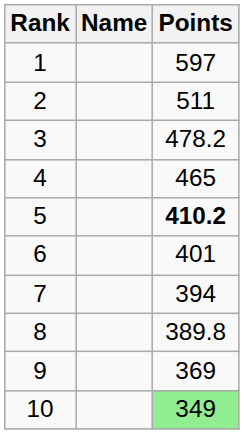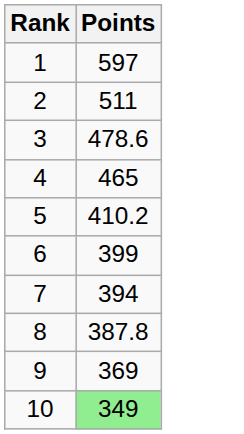 <table class="wikitable sortable">
 <tr>
 <th>Rank</th>
-<th>Name</th>
 <th>Points</th>
 </tr>
 <tr>
 <td align=center>1</td>
-<td></td>
 <td align=center>597</td>
 </tr>
 <tr>
 <td align=center>2</td>
-<td></td>
 <td align=center>511</td>
 </tr>
 <tr>
 <td align=center>3</td>
-<td></td>
-<td align=center>478.2</td>
+<td align=center>478.6</td>
 </tr>
 <tr>
 <td align=center>4</td>
-<td></td>
 <td align=center>465</td>
 </tr>
 <tr>
 <td align=center>5</td>
-<td></td>
-<td align=center><strong>410.2</strong></td>
+<td align=center>410.2</td>
 </tr>
 <tr>
 <td align=center>6</td>
-<td></td>
-<td align=center>401</td>
+<td align=center>399</td>
 </tr>
 <tr>
 <td align=center>7</td>
-<td></td>
 <td align=center>394</td>
 </tr>
 <tr>
 <td align=center>8</td>
-<td></td>
-<td align=center>389.8</td>
+<td align=center>387.8</td>
 </tr>
 <tr>
 <td align=center>9</td>
-<td></td>
 <td align=center>369</td>
 </tr>
 <tr>
 <td align=center>10</td>
-<td></td>
 <td align=center style="background: lightgreen;">349</td>
 </tr>
 </table>
